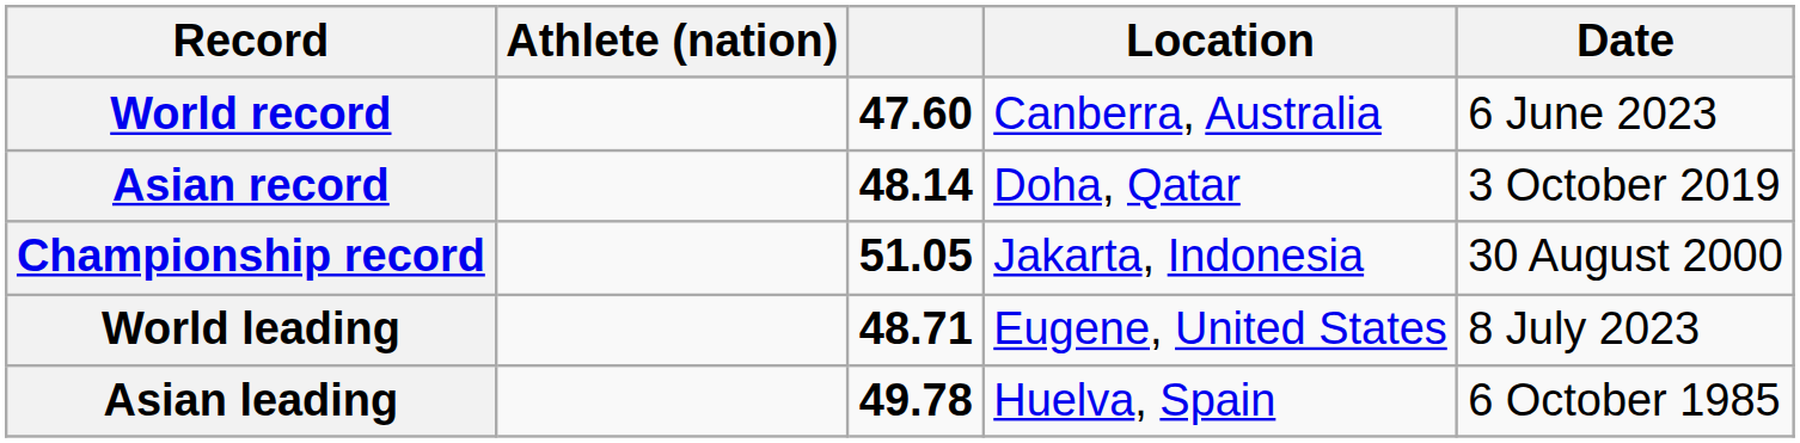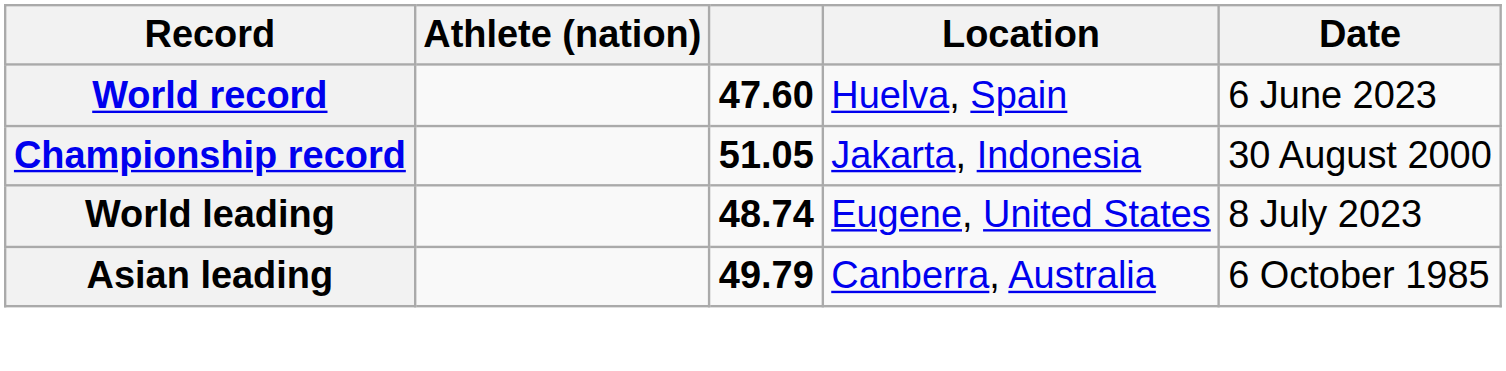 <table class="wikitable">
 <tr>
 <th scope="col">Record</th>
 <th scope="col">Athlete (nation)</th>
 <th scope="col"></th>
 <th scope="col">Location</th>
 <th scope="col">Date</th>
 </tr>
 <tr>
 <th scope="row"><a href='#'>World record</a></th>
 <td></td>
 <td align="center"><strong>47.60</strong></td>
-<td><a href='#'>Canberra</a>, <a href='#'>Australia</a></td>
+<td><a href='#'>Huelva</a>, <a href='#'>Spain</a></td>
 <td>6 June 2023</td>
-</tr>
-<tr>
-<th scope="row"><a href='#'>Asian record</a></th>
-<td></td>
-<td align="center"><strong>48.14</strong></td>
-<td><a href='#'>Doha</a>, <a href='#'>Qatar</a></td>
-<td>3 October 2019</td>
 </tr>
 <tr>
 <th><a href='#'>Championship record</a></th>
 <td></td>
 <td align="center"><strong>51.05</strong></td>
 <td><a href='#'>Jakarta</a>, <a href='#'>Indonesia</a></td>
 <td>30 August 2000</td>
 </tr>
 <tr>
 <th scope="row">World leading</th>
 <td></td>
-<td align="center"><strong>48.71</strong></td>
+<td align="center"><strong>48.74</strong></td>
 <td><a href='#'>Eugene</a>, <a href='#'>United States</a></td>
 <td>8 July 2023</td>
 </tr>
 <tr>
 <th scope="row">Asian leading</th>
 <td></td>
-<td align="center"><strong>49.78</strong></td>
-<td><a href='#'>Huelva</a>, <a href='#'>Spain</a></td>
+<td align="center"><strong>49.79</strong></td>
+<td><a href='#'>Canberra</a>, <a href='#'>Australia</a></td>
 <td>6 October 1985</td>
 </tr>
 </table>
